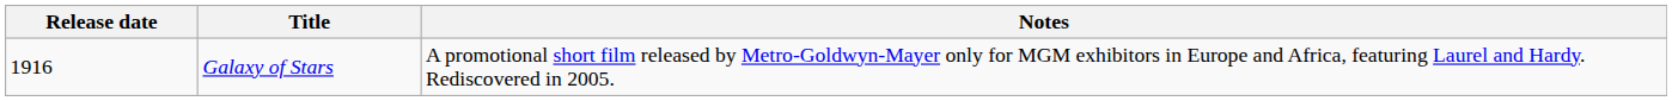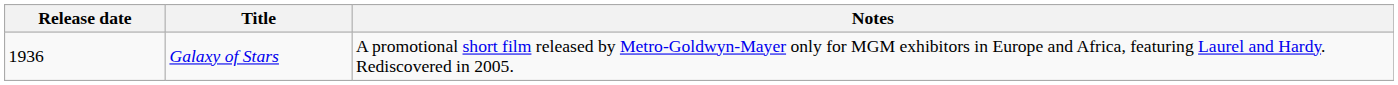 <table class="wikitable" style="width:100%;">
 <tr>
 <th wisth=5%>Release date</th>
 <th>Title</th>
 <th style="width:75%;">Notes</th>
 </tr>
 <tr>
-<td>1916</td>
+<td>1936</td>
 <td><em><a href='#'>Galaxy of Stars</a></em></td>
 <td>A promotional <a href='#'>short film</a> released by <a href='#'>Metro-Goldwyn-Mayer</a> only for MGM exhibitors in Europe and Africa, featuring <a href='#'>Laurel and Hardy</a>. Rediscovered in 2005.</td>
 </tr>
 </table>
